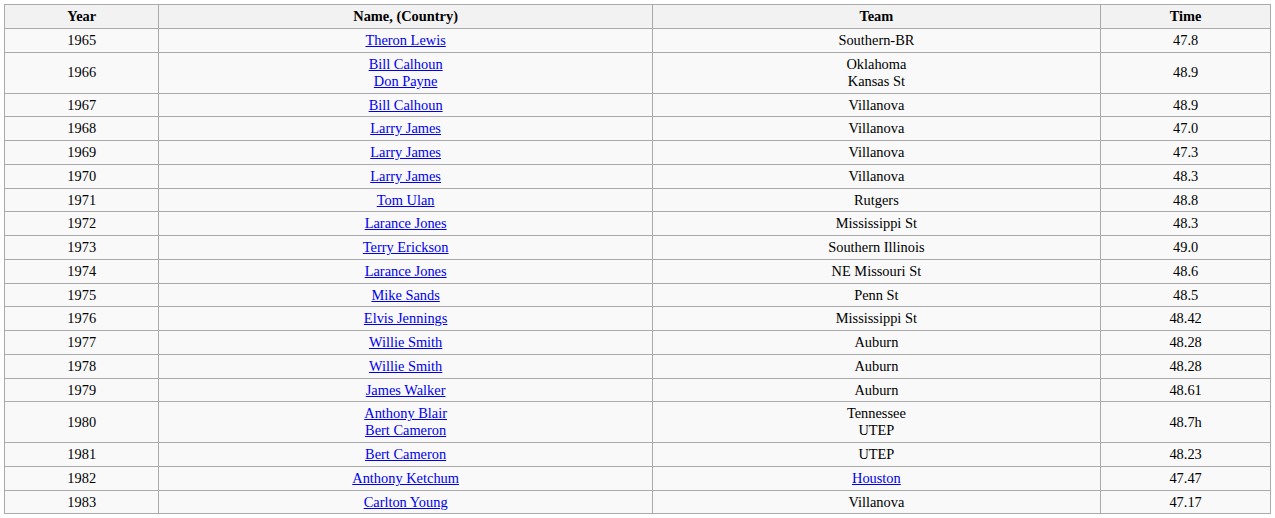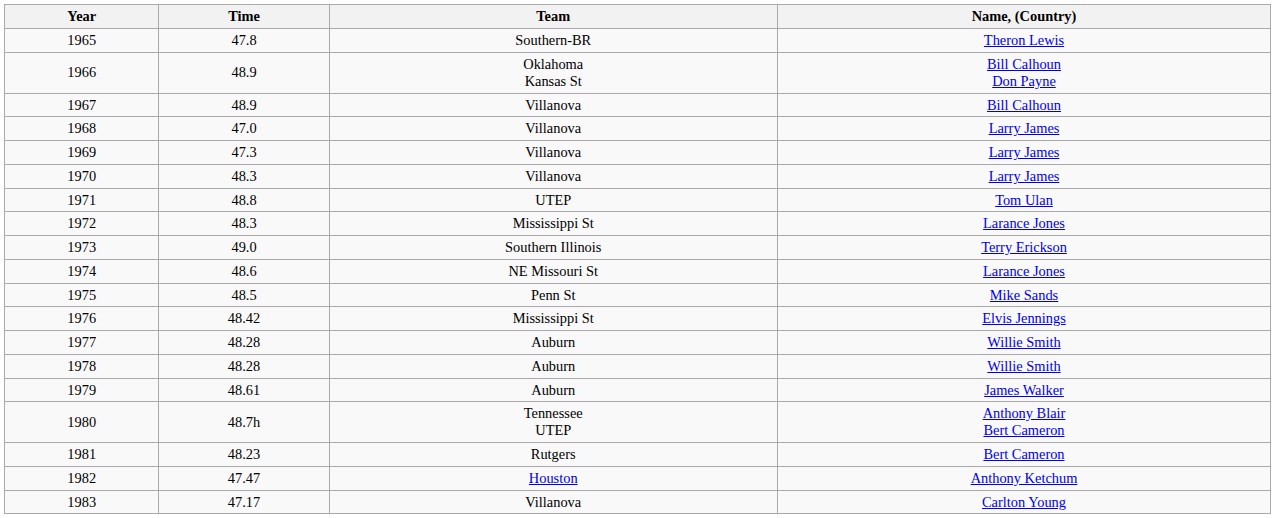 <table class="wikitable sortable" style="font-size:90%; width: 80%; text-align: center;">
 <tr>
 <th>Year</th>
+<th>Time</th>
+<th>Team</th>
 <th>Name, (Country)</th>
-<th>Team</th>
-<th>Time</th>
 </tr>
 <tr>
 <td>1965</td>
+<td>47.8</td>
+<td>Southern-BR</td>
 <td><a href='#'>Theron Lewis</a></td>
-<td>Southern-BR</td>
-<td>47.8</td>
 </tr>
 <tr>
 <td>1966</td>
+<td>48.9</td>
+<td>Oklahoma<br>Kansas St</td>
 <td><a href='#'>Bill Calhoun</a><br><a href='#'>Don Payne</a></td>
-<td>Oklahoma<br>Kansas St</td>
-<td>48.9</td>
 </tr>
 <tr>
 <td>1967</td>
+<td>48.9</td>
+<td>Villanova</td>
 <td><a href='#'>Bill Calhoun</a></td>
-<td>Villanova</td>
-<td>48.9</td>
 </tr>
 <tr>
 <td>1968</td>
+<td>47.0</td>
+<td>Villanova</td>
 <td><a href='#'>Larry James</a></td>
-<td>Villanova</td>
-<td>47.0</td>
 </tr>
 <tr>
 <td>1969</td>
+<td>47.3</td>
+<td>Villanova</td>
 <td><a href='#'>Larry James</a></td>
-<td>Villanova</td>
-<td>47.3</td>
 </tr>
 <tr>
 <td>1970</td>
+<td>48.3</td>
+<td>Villanova</td>
 <td><a href='#'>Larry James</a></td>
-<td>Villanova</td>
-<td>48.3</td>
 </tr>
 <tr>
 <td>1971</td>
+<td>48.8</td>
+<td>UTEP</td>
 <td><a href='#'>Tom Ulan</a></td>
-<td>Rutgers</td>
-<td>48.8</td>
 </tr>
 <tr>
 <td>1972</td>
+<td>48.3</td>
+<td>Mississippi St</td>
 <td><a href='#'>Larance Jones</a></td>
-<td>Mississippi St</td>
-<td>48.3</td>
 </tr>
 <tr>
 <td>1973</td>
+<td>49.0</td>
+<td>Southern Illinois</td>
 <td><a href='#'>Terry Erickson</a></td>
-<td>Southern Illinois</td>
-<td>49.0</td>
 </tr>
 <tr>
 <td>1974</td>
+<td>48.6</td>
+<td>NE Missouri St</td>
 <td><a href='#'>Larance Jones</a></td>
-<td>NE Missouri St</td>
-<td>48.6</td>
 </tr>
 <tr>
 <td>1975</td>
+<td>48.5</td>
+<td>Penn St</td>
 <td><a href='#'>Mike Sands</a> </td>
-<td>Penn St</td>
-<td>48.5</td>
 </tr>
 <tr>
 <td>1976</td>
+<td>48.42</td>
+<td>Mississippi St</td>
 <td><a href='#'>Elvis Jennings</a></td>
-<td>Mississippi St</td>
-<td>48.42</td>
 </tr>
 <tr>
 <td>1977</td>
+<td>48.28</td>
+<td>Auburn</td>
 <td><a href='#'>Willie Smith</a></td>
-<td>Auburn</td>
-<td>48.28</td>
 </tr>
 <tr>
 <td>1978</td>
+<td>48.28</td>
+<td>Auburn</td>
 <td><a href='#'>Willie Smith</a></td>
-<td>Auburn</td>
-<td>48.28</td>
 </tr>
 <tr>
 <td>1979</td>
+<td>48.61</td>
+<td>Auburn</td>
 <td><a href='#'>James Walker</a></td>
-<td>Auburn</td>
-<td>48.61</td>
 </tr>
 <tr>
 <td>1980</td>
+<td>48.7h</td>
+<td>Tennessee<br>UTEP</td>
 <td><a href='#'>Anthony Blair</a><br><a href='#'>Bert Cameron</a> </td>
-<td>Tennessee<br>UTEP</td>
-<td>48.7h</td>
 </tr>
 <tr>
 <td>1981</td>
+<td>48.23</td>
+<td>Rutgers</td>
 <td><a href='#'>Bert Cameron</a> </td>
-<td>UTEP</td>
-<td>48.23</td>
 </tr>
 <tr>
 <td>1982</td>
+<td>47.47</td>
+<td><a href='#'>Houston</a></td>
 <td><a href='#'>Anthony Ketchum</a></td>
-<td><a href='#'>Houston</a></td>
-<td>47.47</td>
 </tr>
 <tr>
 <td>1983</td>
+<td>47.17</td>
+<td>Villanova</td>
 <td><a href='#'>Carlton Young</a></td>
-<td>Villanova</td>
-<td>47.17</td>
 </tr>
 </table>
